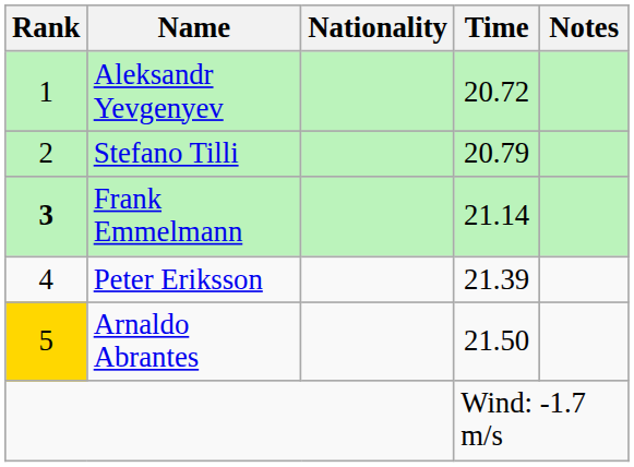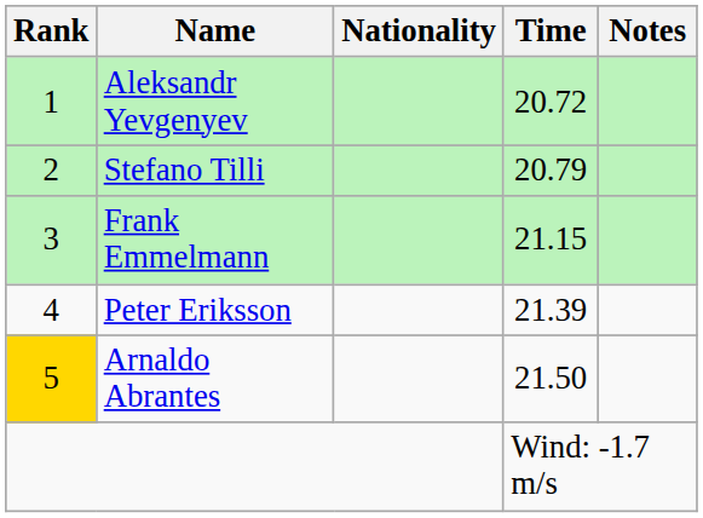 <table class="wikitable sortable" style="text-align:center;width: 55%">
 <tr>
 <th>Rank</th>
 <th>Name</th>
 <th>Nationality</th>
 <th>Time</th>
 <th>Notes</th>
 </tr>
 <tr bgcolor=bbf3bb>
 <td>1</td>
 <td align=left><a href='#'>Aleksandr Yevgenyev</a></td>
 <td align=left></td>
 <td>20.72</td>
 <td></td>
 </tr>
 <tr bgcolor=bbf3bb>
 <td>2</td>
 <td align=left><a href='#'>Stefano Tilli</a></td>
 <td align=left></td>
 <td>20.79</td>
 <td></td>
 </tr>
 <tr bgcolor=bbf3bb>
-<td><strong>3</strong></td>
+<td>3</td>
 <td align=left><a href='#'>Frank Emmelmann</a></td>
 <td align=left></td>
-<td>21.14</td>
+<td>21.15</td>
 <td></td>
 </tr>
 <tr>
 <td>4</td>
 <td align=left><a href='#'>Peter Eriksson</a></td>
 <td align=left></td>
 <td>21.39</td>
 <td></td>
 </tr>
 <tr>
 <td style="background: gold;">5</td>
 <td align=left><a href='#'>Arnaldo Abrantes</a></td>
 <td align=left></td>
 <td>21.50</td>
 <td></td>
 </tr>
 <tr class="sortbottom">
 <td colspan="3"></td>
 <td colspan="2" style="text-align:left;">Wind: -1.7 m/s</td>
 </tr>
 </table>
